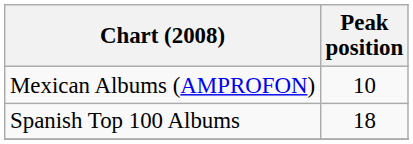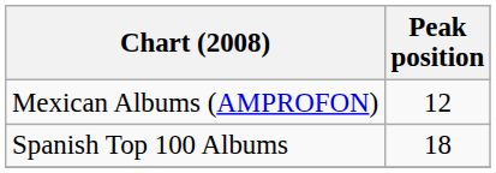 <table class="wikitable sortable plainrowheaders" border="1">
 <tr>
 <th scope="col">Chart (2008)</th>
 <th scope="col">Peak<br>position</th>
 </tr>
 <tr>
 <td>Mexican Albums (<a href='#'>AMPROFON</a>)</td>
-<td style="text-align:center;">10</td>
+<td style="text-align:center;">12</td>
 </tr>
 <tr>
 <td>Spanish Top 100 Albums</td>
 <td style="text-align:center;">18</td>
 </tr>
 <tr>
 </tr>
 </table>
